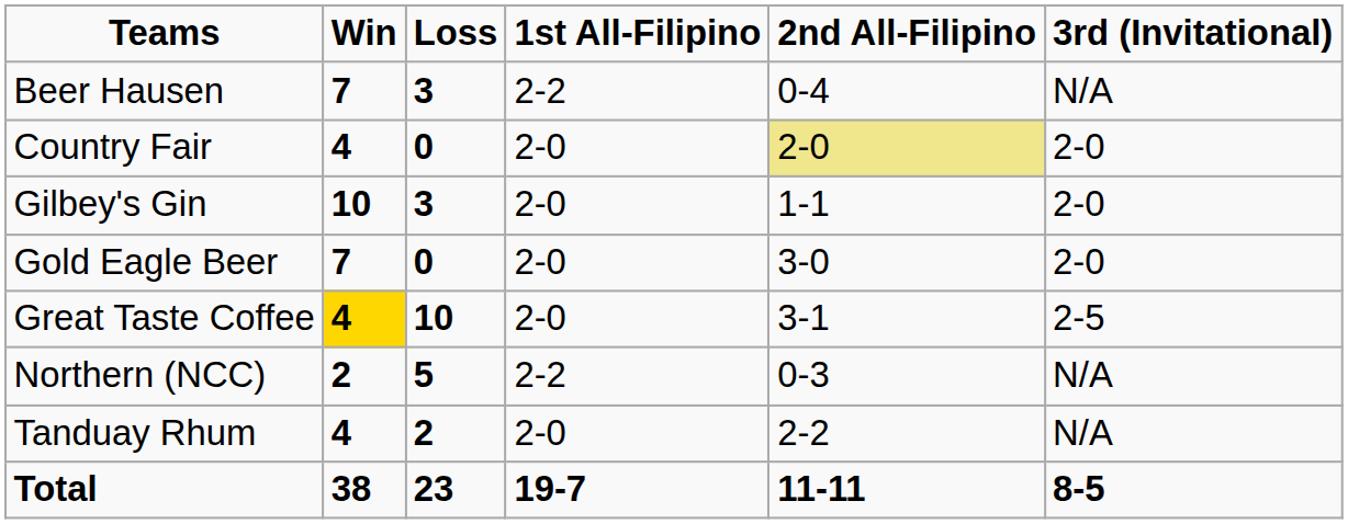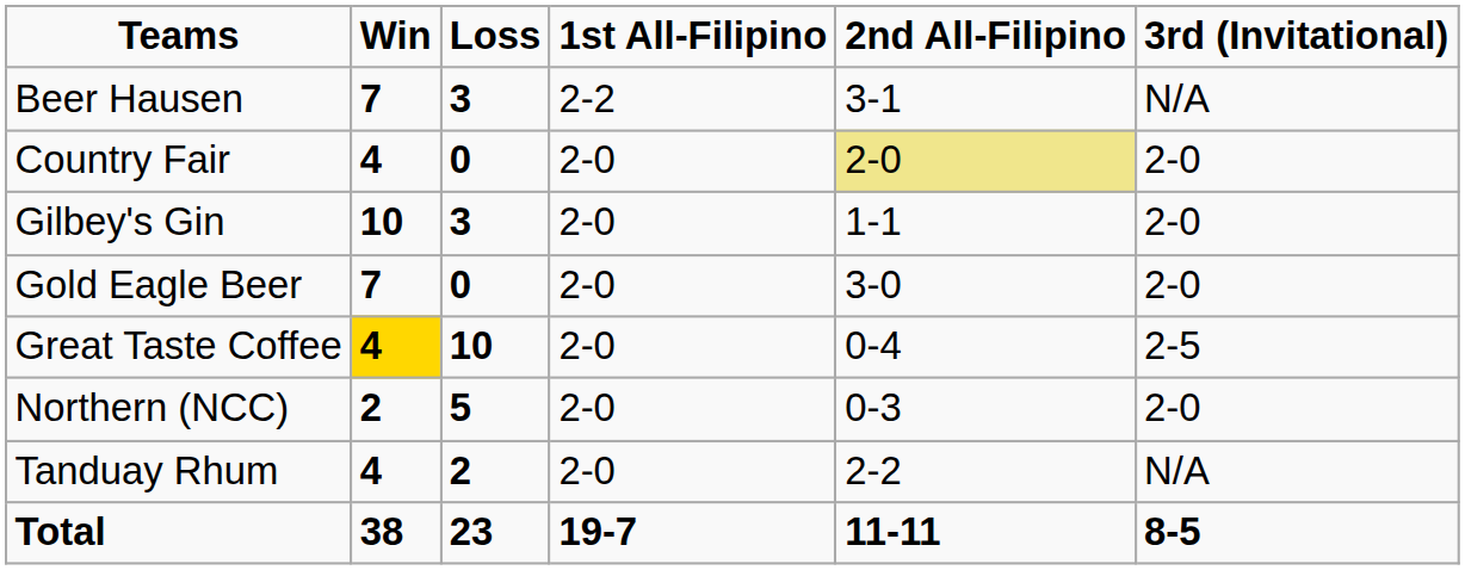 <table class=wikitable sortable>
 <tr align=center>
 <td><strong>Teams</strong></td>
 <td><strong>Win</strong></td>
 <td><strong>Loss</strong></td>
 <td><strong>1st All-Filipino</strong></td>
 <td><strong>2nd All-Filipino</strong></td>
 <td><strong>3rd (Invitational)</strong></td>
 </tr>
 <tr>
 <td>Beer Hausen</td>
 <td><strong>7</strong></td>
 <td><strong>3</strong></td>
 <td>2-2</td>
-<td>0-4</td>
+<td>3-1</td>
 <td>N/A</td>
 </tr>
 <tr>
 <td>Country Fair</td>
 <td><strong>4</strong></td>
 <td><strong>0</strong></td>
 <td>2-0</td>
 <td style="background: khaki;">2-0</td>
 <td>2-0</td>
 </tr>
 <tr>
 <td>Gilbey's Gin</td>
 <td><strong>10</strong></td>
 <td><strong>3</strong></td>
 <td>2-0</td>
 <td>1-1</td>
 <td>2-0</td>
 </tr>
 <tr>
 <td>Gold Eagle Beer</td>
 <td><strong>7</strong></td>
 <td><strong>0</strong></td>
 <td>2-0</td>
 <td>3-0</td>
 <td>2-0</td>
 </tr>
 <tr>
 <td>Great Taste Coffee</td>
 <td style="background: gold;"><strong>4</strong></td>
 <td><strong>10</strong></td>
 <td>2-0</td>
-<td>3-1</td>
+<td>0-4</td>
 <td>2-5</td>
 </tr>
 <tr>
 <td>Northern (NCC)</td>
 <td><strong>2</strong></td>
 <td><strong>5</strong></td>
-<td>2-2</td>
+<td>2-0</td>
 <td>0-3</td>
-<td>N/A</td>
+<td>2-0</td>
 </tr>
 <tr>
 <td>Tanduay Rhum</td>
 <td><strong>4</strong></td>
 <td><strong>2</strong></td>
 <td>2-0</td>
 <td>2-2</td>
 <td>N/A</td>
 </tr>
 <tr>
 <td><strong>Total</strong></td>
 <td><strong>38</strong></td>
 <td><strong>23</strong></td>
 <td><strong>19-7</strong></td>
 <td><strong>11-11</strong></td>
 <td><strong>8-5</strong></td>
 </tr>
 </table>
